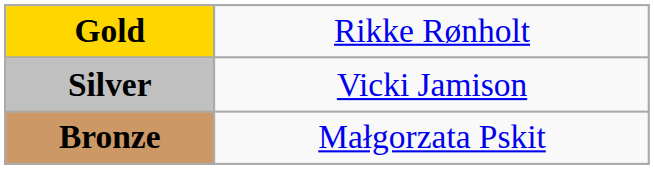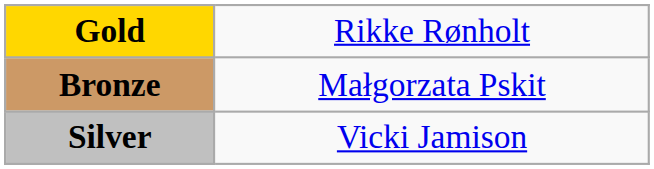 <table class="wikitable" style="text-align:center; " width="35%">
 <tr>
 <td bgcolor="gold"><strong>Gold</strong></td>
 <td><a href='#'>Rikke Rønholt</a><br>  <small><em></em></small></td>
 </tr>
 <tr>
+<td bgcolor="CC9966"><strong>Bronze</strong></td>
+<td><a href='#'>Małgorzata Pskit</a><br>  <small><em></em></small></td>
+</tr>
+<tr>
 <td bgcolor="silver"><strong>Silver</strong></td>
 <td><a href='#'>Vicki Jamison</a><br>  <small><em></em></small></td>
 </tr>
-<tr>
-<td bgcolor="CC9966"><strong>Bronze</strong></td>
-<td><a href='#'>Małgorzata Pskit</a><br>  <small><em></em></small></td>
-</tr>
 </table>
